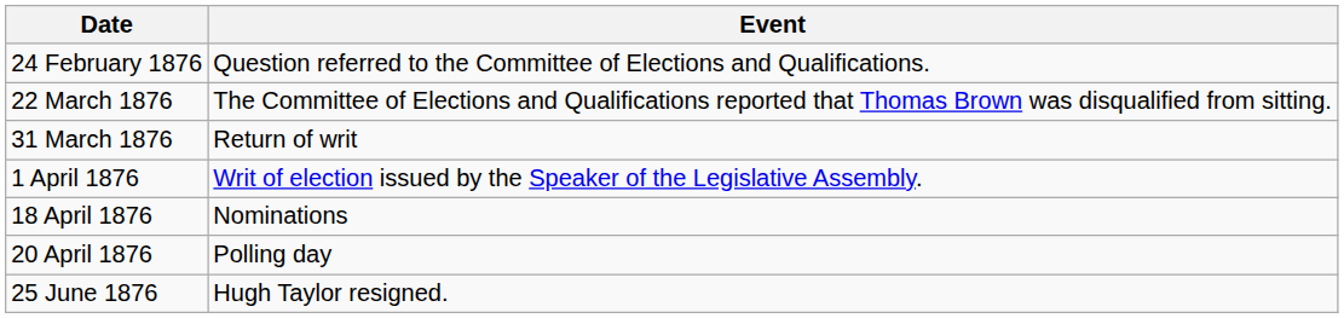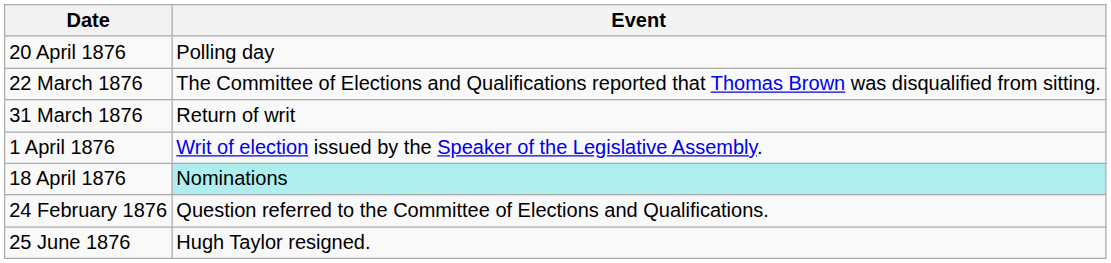 <table class="wikitable">
 <tr>
 <th>Date</th>
 <th>Event</th>
 </tr>
 <tr>
-<td>24 February 1876</td>
-<td>Question referred to the Committee of Elections and Qualifications.</td>
+<td>20 April 1876</td>
+<td>Polling day</td>
 </tr>
 <tr>
 <td>22 March 1876</td>
 <td>The Committee of Elections and Qualifications reported that <a href='#'>Thomas Brown</a> was disqualified from sitting.</td>
 </tr>
 <tr>
 <td>31 March 1876</td>
 <td>Return of writ</td>
 </tr>
 <tr>
 <td>1 April 1876</td>
 <td><a href='#'>Writ of election</a> issued by the <a href='#'>Speaker of the Legislative Assembly</a>.</td>
 </tr>
 <tr>
 <td>18 April 1876</td>
-<td>Nominations</td>
+<td style="background: paleturquoise;">Nominations</td>
 </tr>
 <tr>
-<td>20 April 1876</td>
-<td>Polling day</td>
+<td>24 February 1876</td>
+<td>Question referred to the Committee of Elections and Qualifications.</td>
 </tr>
 <tr>
 <td>25 June 1876</td>
 <td>Hugh Taylor resigned.</td>
 </tr>
 </table>
